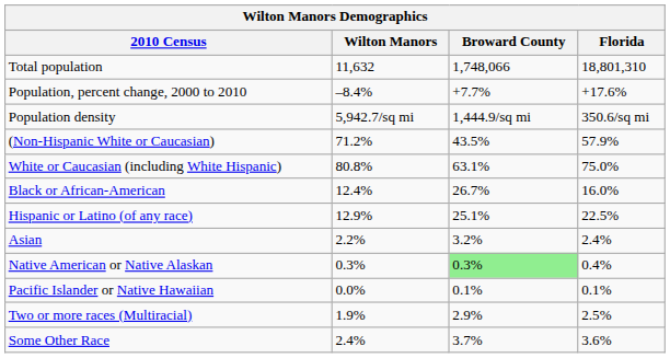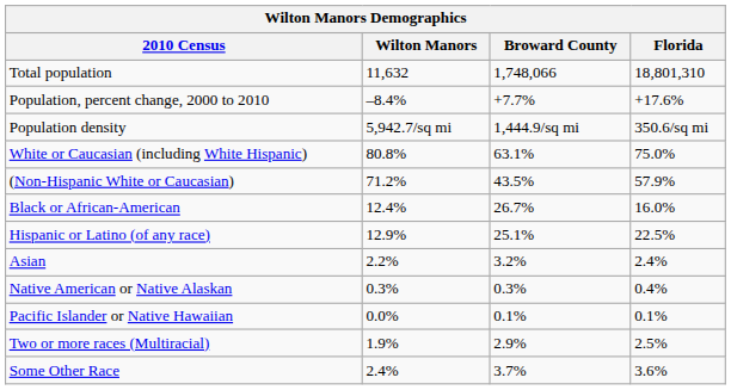 <table class="wikitable" style="float: left; margin-right: 2em; width: 35%; font-size: 75%;">
 <tr>
 <th colspan=4>Wilton Manors Demographics</th>
 </tr>
 <tr>
 <th><a href='#'>2010 Census</a></th>
 <th>Wilton Manors</th>
 <th>Broward County</th>
 <th>Florida</th>
 </tr>
 <tr>
 <td>Total population</td>
 <td>11,632</td>
 <td>1,748,066</td>
 <td>18,801,310</td>
 </tr>
 <tr>
 <td>Population, percent change, 2000 to 2010</td>
 <td>–8.4%</td>
 <td>+7.7%</td>
 <td>+17.6%</td>
 </tr>
 <tr>
 <td>Population density</td>
 <td>5,942.7/sq mi</td>
 <td>1,444.9/sq mi</td>
 <td>350.6/sq mi</td>
 </tr>
 <tr>
+<td><a href='#'>White or Caucasian</a> (including <a href='#'>White Hispanic</a>)</td>
+<td>80.8%</td>
+<td>63.1%</td>
+<td>75.0%</td>
+</tr>
+<tr>
 <td>(<a href='#'>Non-Hispanic White or Caucasian</a>)</td>
 <td>71.2%</td>
 <td>43.5%</td>
 <td>57.9%</td>
-</tr>
-<tr>
-<td><a href='#'>White or Caucasian</a> (including <a href='#'>White Hispanic</a>)</td>
-<td>80.8%</td>
-<td>63.1%</td>
-<td>75.0%</td>
 </tr>
 <tr>
 <td><a href='#'>Black or African-American</a></td>
 <td>12.4%</td>
 <td>26.7%</td>
 <td>16.0%</td>
 </tr>
 <tr>
 <td><a href='#'>Hispanic or Latino (of any race)</a></td>
 <td>12.9%</td>
 <td>25.1%</td>
 <td>22.5%</td>
 </tr>
 <tr>
 <td><a href='#'>Asian</a></td>
 <td>2.2%</td>
 <td>3.2%</td>
 <td>2.4%</td>
 </tr>
 <tr>
 <td><a href='#'>Native American</a> or <a href='#'>Native Alaskan</a></td>
 <td>0.3%</td>
-<td style="background: lightgreen;">0.3%</td>
+<td>0.3%</td>
 <td>0.4%</td>
 </tr>
 <tr>
 <td><a href='#'>Pacific Islander</a> or <a href='#'>Native Hawaiian</a></td>
 <td>0.0%</td>
 <td>0.1%</td>
 <td>0.1%</td>
 </tr>
 <tr>
 <td><a href='#'>Two or more races (Multiracial)</a></td>
 <td>1.9%</td>
 <td>2.9%</td>
 <td>2.5%</td>
 </tr>
 <tr>
 <td><a href='#'>Some Other Race</a></td>
 <td>2.4%</td>
 <td>3.7%</td>
 <td>3.6%</td>
 </tr>
 </table>
